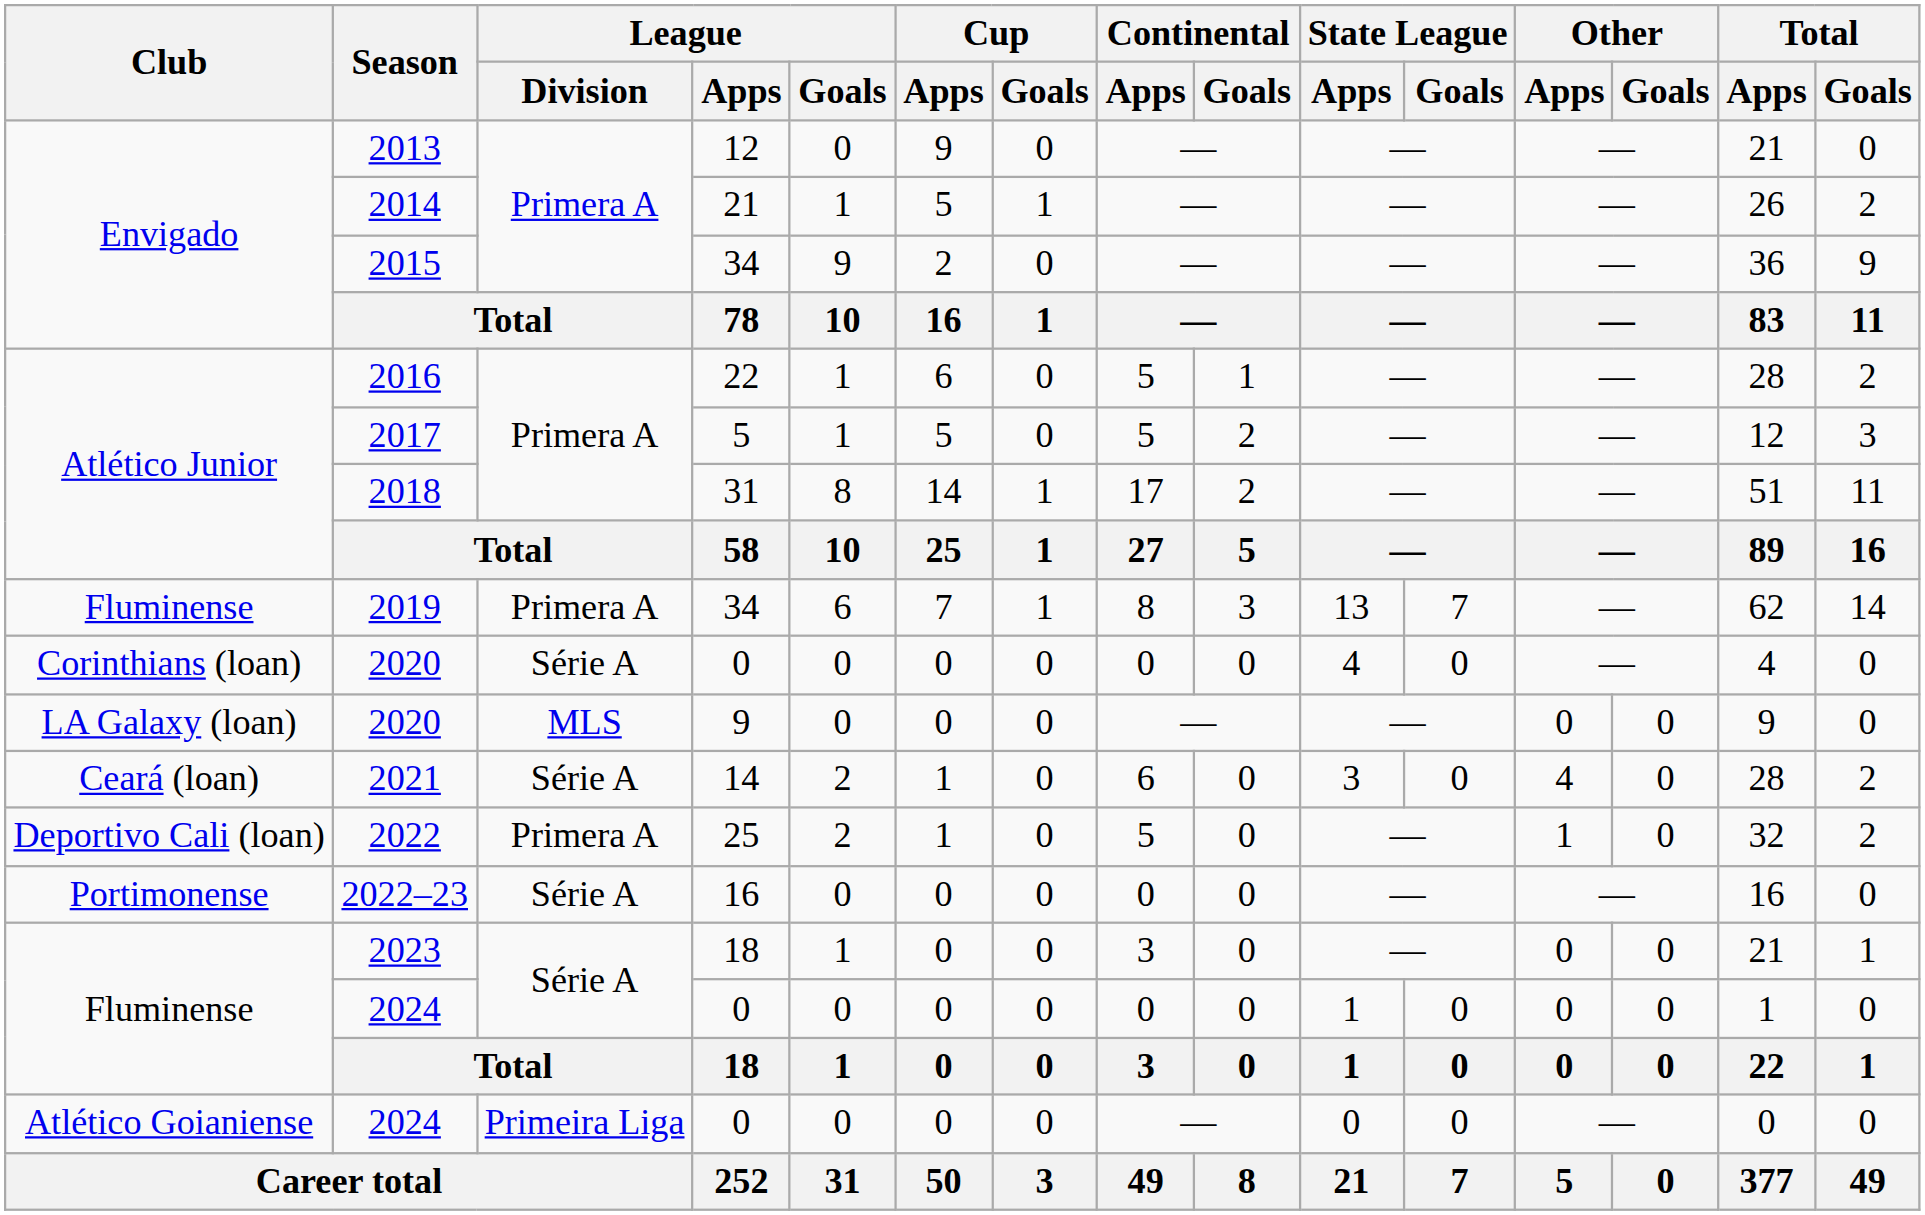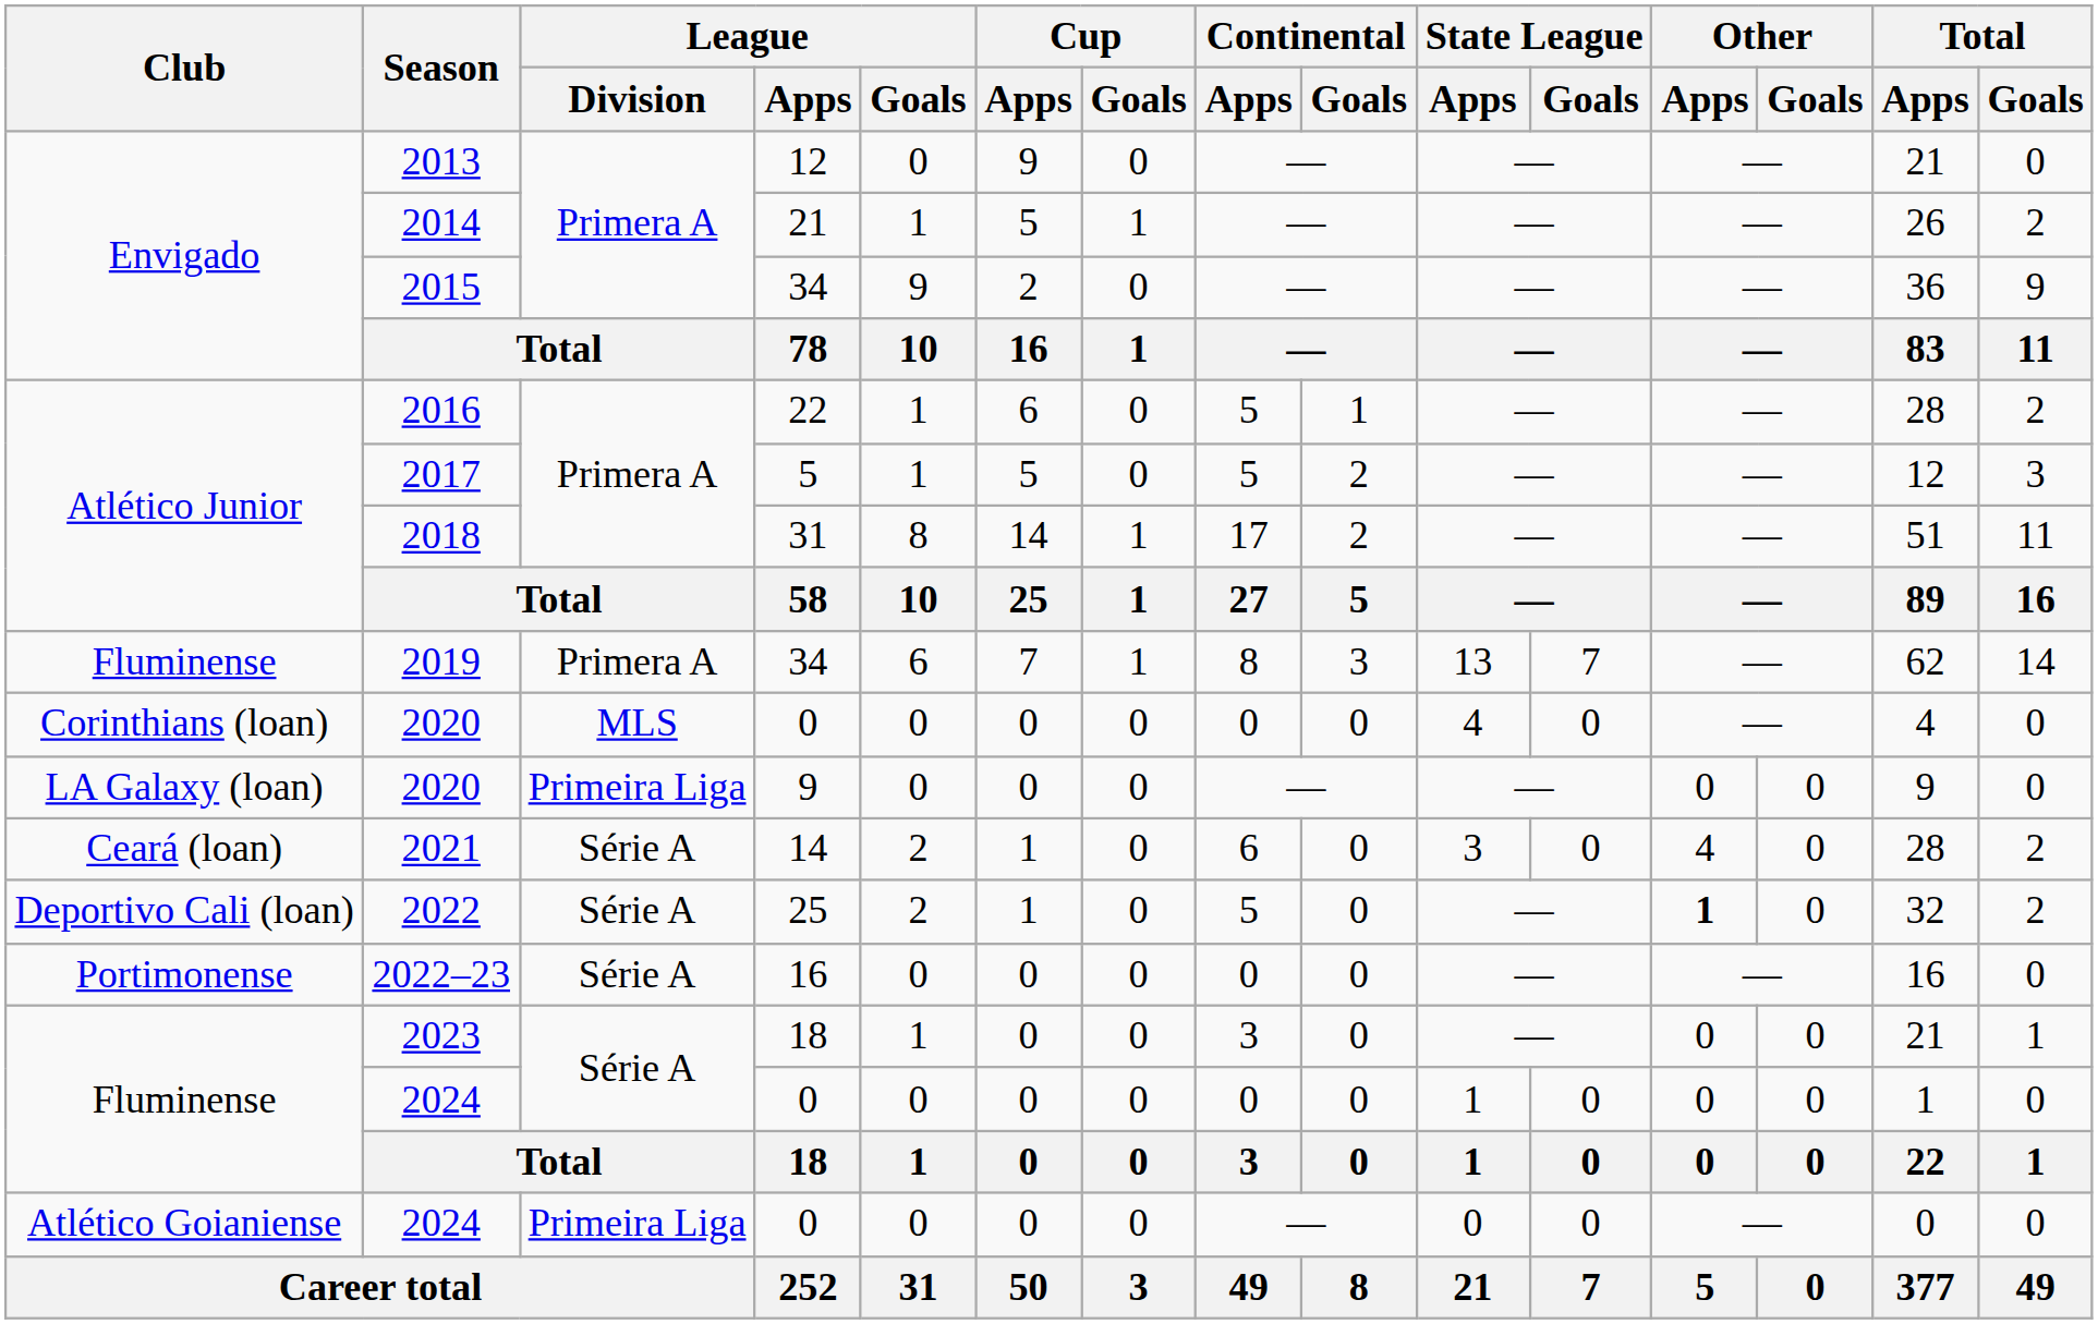 <table class="wikitable" style="text-align: center;">
 <tr>
 <th rowspan="2">Club</th>
 <th rowspan="2">Season</th>
 <th colspan="3">League</th>
 <th colspan="2">Cup</th>
 <th colspan="2">Continental</th>
 <th colspan="2">State League</th>
 <th colspan="2">Other</th>
 <th colspan="2">Total</th>
 </tr>
 <tr>
 <th>Division</th>
 <th>Apps</th>
 <th>Goals</th>
 <th>Apps</th>
 <th>Goals</th>
 <th>Apps</th>
 <th>Goals</th>
 <th>Apps</th>
 <th>Goals</th>
 <th>Apps</th>
 <th>Goals</th>
 <th>Apps</th>
 <th>Goals</th>
 </tr>
 <tr>
 <td rowspan="4" valign="center"><a href='#'>Envigado</a></td>
 <td><a href='#'>2013</a></td>
 <td rowspan="3" valign="center"><a href='#'>Primera A</a></td>
 <td>12</td>
 <td>0</td>
 <td>9</td>
 <td>0</td>
 <td colspan="2">—</td>
 <td colspan="2">—</td>
 <td colspan="2">—</td>
 <td>21</td>
 <td>0</td>
 </tr>
 <tr>
 <td><a href='#'>2014</a></td>
 <td>21</td>
 <td>1</td>
 <td>5</td>
 <td>1</td>
 <td colspan="2">—</td>
 <td colspan="2">—</td>
 <td colspan="2">—</td>
 <td>26</td>
 <td>2</td>
 </tr>
 <tr>
 <td><a href='#'>2015</a></td>
 <td>34</td>
 <td>9</td>
 <td>2</td>
 <td>0</td>
 <td colspan="2">—</td>
 <td colspan="2">—</td>
 <td colspan="2">—</td>
 <td>36</td>
 <td>9</td>
 </tr>
 <tr>
 <th colspan="2">Total</th>
 <th>78</th>
 <th>10</th>
 <th>16</th>
 <th>1</th>
 <th colspan="2">—</th>
 <th colspan="2">—</th>
 <th colspan="2">—</th>
 <th>83</th>
 <th>11</th>
 </tr>
 <tr>
 <td rowspan="4" valign="center"><a href='#'>Atlético Junior</a></td>
 <td><a href='#'>2016</a></td>
 <td rowspan="3" valign="center">Primera A</td>
 <td>22</td>
 <td>1</td>
 <td>6</td>
 <td>0</td>
 <td>5</td>
 <td>1</td>
 <td colspan="2">—</td>
 <td colspan="2">—</td>
 <td>28</td>
 <td>2</td>
 </tr>
 <tr>
 <td><a href='#'>2017</a></td>
 <td>5</td>
 <td>1</td>
 <td>5</td>
 <td>0</td>
 <td>5</td>
 <td>2</td>
 <td colspan="2">—</td>
 <td colspan="2">—</td>
 <td>12</td>
 <td>3</td>
 </tr>
 <tr>
 <td><a href='#'>2018</a></td>
 <td>31</td>
 <td>8</td>
 <td>14</td>
 <td>1</td>
 <td>17</td>
 <td>2</td>
 <td colspan="2">—</td>
 <td colspan="2">—</td>
 <td>51</td>
 <td>11</td>
 </tr>
 <tr>
 <th colspan="2">Total</th>
 <th>58</th>
 <th>10</th>
 <th>25</th>
 <th>1</th>
 <th>27</th>
 <th>5</th>
 <th colspan="2">—</th>
 <th colspan="2">—</th>
 <th>89</th>
 <th>16</th>
 </tr>
 <tr>
 <td valign="center"><a href='#'>Fluminense</a></td>
 <td><a href='#'>2019</a></td>
 <td>Primera A</td>
 <td>34</td>
 <td>6</td>
 <td>7</td>
 <td>1</td>
 <td>8</td>
 <td>3</td>
 <td>13</td>
 <td>7</td>
 <td colspan="2">—</td>
 <td>62</td>
 <td>14</td>
 </tr>
 <tr>
 <td valign="center"><a href='#'>Corinthians</a> (loan)</td>
 <td><a href='#'>2020</a></td>
-<td valign="center">Série A</td>
+<td valign="center"><a href='#'>MLS</a></td>
 <td>0</td>
 <td>0</td>
 <td>0</td>
 <td>0</td>
 <td>0</td>
 <td>0</td>
 <td>4</td>
 <td>0</td>
 <td colspan="2">—</td>
 <td>4</td>
 <td>0</td>
 </tr>
 <tr>
 <td valign="center"><a href='#'>LA Galaxy</a> (loan)</td>
 <td><a href='#'>2020</a></td>
-<td valign="center"><a href='#'>MLS</a></td>
+<td><a href='#'>Primeira Liga</a></td>
 <td>9</td>
 <td>0</td>
 <td>0</td>
 <td>0</td>
 <td colspan="2">—</td>
 <td colspan="2">—</td>
 <td>0</td>
 <td>0</td>
 <td>9</td>
 <td>0</td>
 </tr>
 <tr>
 <td valign="center"><a href='#'>Ceará</a> (loan)</td>
 <td><a href='#'>2021</a></td>
 <td valign="center">Série A</td>
 <td>14</td>
 <td>2</td>
 <td>1</td>
 <td>0</td>
 <td>6</td>
 <td>0</td>
 <td>3</td>
 <td>0</td>
 <td>4</td>
 <td>0</td>
 <td>28</td>
 <td>2</td>
 </tr>
 <tr>
 <td><a href='#'>Deportivo Cali</a> (loan)</td>
 <td><a href='#'>2022</a></td>
-<td>Primera A</td>
+<td>Série A</td>
 <td>25</td>
 <td>2</td>
 <td>1</td>
 <td>0</td>
 <td>5</td>
 <td>0</td>
 <td colspan="2">—</td>
-<td>1</td>
+<td><strong>1</strong></td>
 <td>0</td>
 <td>32</td>
 <td>2</td>
 </tr>
 <tr>
 <td><a href='#'>Portimonense</a></td>
 <td><a href='#'>2022–23</a></td>
 <td valign="center">Série A</td>
 <td>16</td>
 <td>0</td>
 <td>0</td>
 <td>0</td>
 <td>0</td>
 <td>0</td>
 <td colspan="2">—</td>
 <td colspan="2">—</td>
 <td>16</td>
 <td>0</td>
 </tr>
 <tr>
 <td rowspan=3>Fluminense</td>
 <td><a href='#'>2023</a></td>
 <td rowspan=2>Série A</td>
 <td>18</td>
 <td>1</td>
 <td>0</td>
 <td>0</td>
 <td>3</td>
 <td>0</td>
 <td colspan="2">—</td>
 <td>0</td>
 <td>0</td>
 <td>21</td>
 <td>1</td>
 </tr>
 <tr>
 <td><a href='#'>2024</a></td>
 <td>0</td>
 <td>0</td>
 <td>0</td>
 <td>0</td>
 <td>0</td>
 <td>0</td>
 <td>1</td>
 <td>0</td>
 <td>0</td>
 <td>0</td>
 <td>1</td>
 <td>0</td>
 </tr>
 <tr>
 <th colspan="2">Total</th>
 <th>18</th>
 <th>1</th>
 <th>0</th>
 <th>0</th>
 <th>3</th>
 <th>0</th>
 <th>1</th>
 <th>0</th>
 <th>0</th>
 <th>0</th>
 <th>22</th>
 <th>1</th>
 </tr>
 <tr>
 <td><a href='#'>Atlético Goianiense</a></td>
 <td><a href='#'>2024</a></td>
 <td><a href='#'>Primeira Liga</a></td>
 <td>0</td>
 <td>0</td>
 <td>0</td>
 <td>0</td>
 <td colspan="2">—</td>
 <td>0</td>
 <td>0</td>
 <td colspan="2">—</td>
 <td>0</td>
 <td>0</td>
 </tr>
 <tr>
 <th colspan="3">Career total</th>
 <th>252</th>
 <th>31</th>
 <th>50</th>
 <th>3</th>
 <th>49</th>
 <th>8</th>
 <th>21</th>
 <th>7</th>
 <th>5</th>
 <th>0</th>
 <th>377</th>
 <th>49</th>
 </tr>
 </table>
